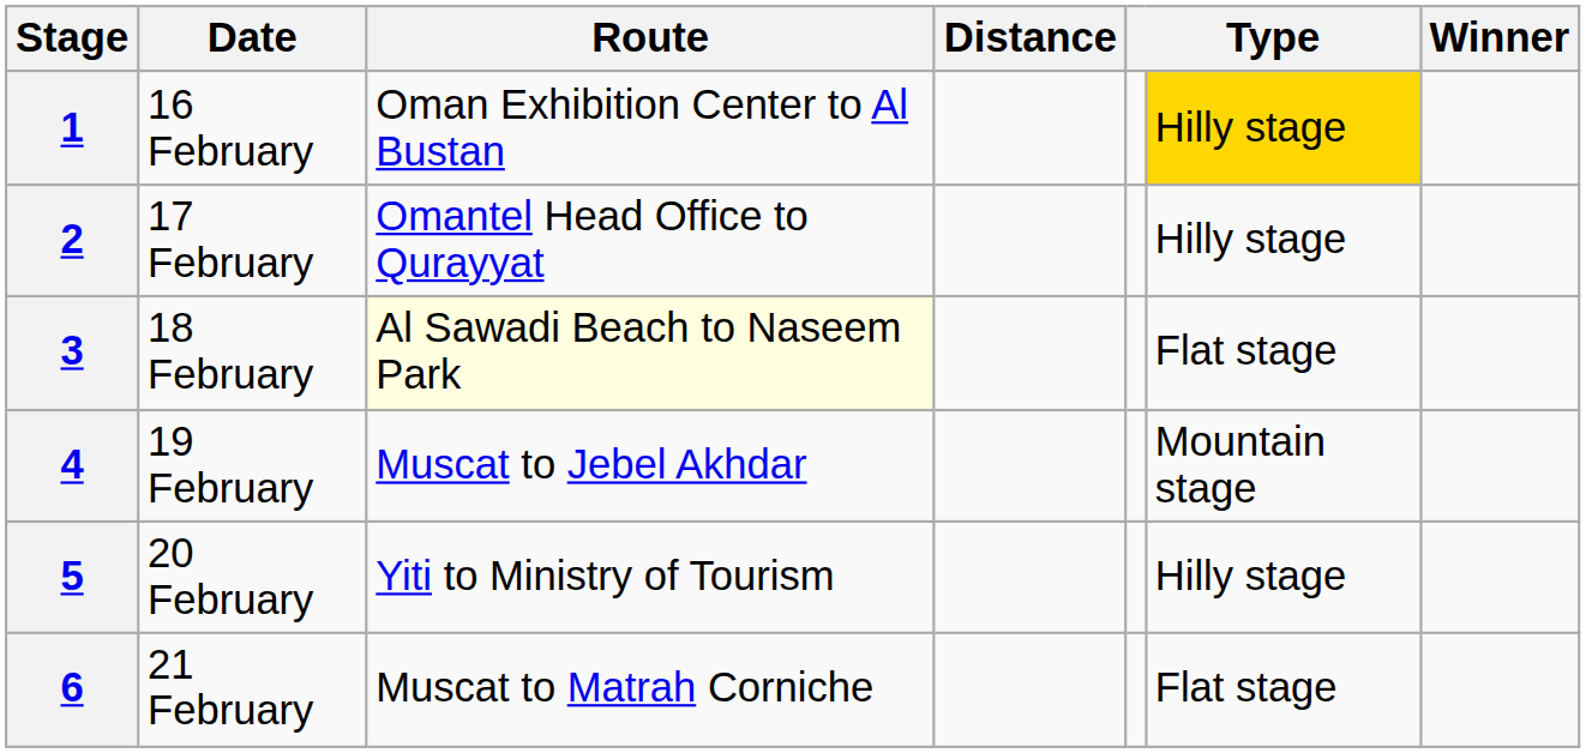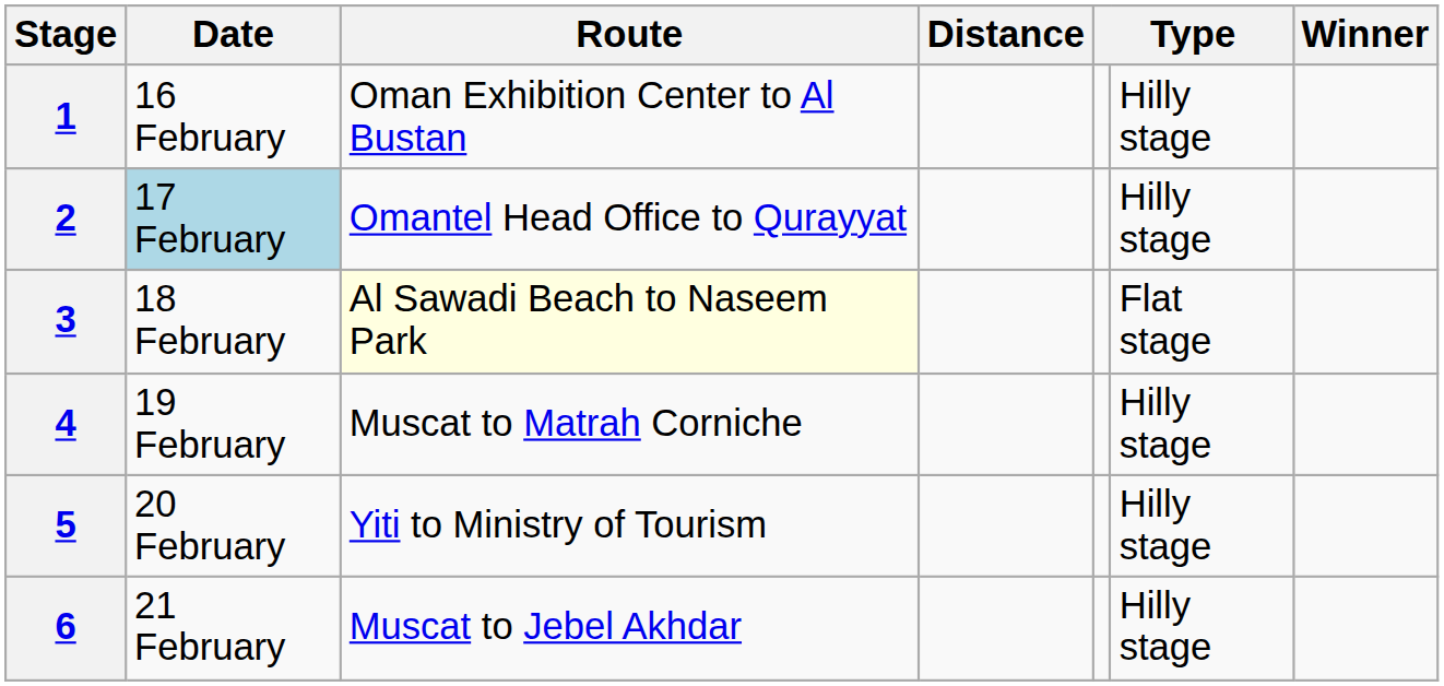 <table class="wikitable">
 <tr>
 <th scope="col">Stage</th>
 <th scope="col">Date</th>
 <th scope="col">Route</th>
 <th scope="col">Distance</th>
 <th colspan="2" scope="col">Type</th>
 <th scope="col">Winner</th>
 </tr>
 <tr>
 <th scope="row"><a href='#'>1</a></th>
 <td>16 February</td>
 <td>Oman Exhibition Center to <a href='#'>Al Bustan</a></td>
 <td style="text-align:center;"></td>
 <td></td>
-<td style="background: gold;">Hilly stage</td>
+<td>Hilly stage</td>
 <td></td>
 </tr>
 <tr>
 <th scope="row"><a href='#'>2</a></th>
-<td>17 February</td>
+<td style="background: lightblue;">17 February</td>
 <td><a href='#'>Omantel</a> Head Office to <a href='#'>Qurayyat</a></td>
 <td style="text-align:center;"></td>
 <td></td>
 <td>Hilly stage</td>
 <td></td>
 </tr>
 <tr>
 <th scope="row"><a href='#'>3</a></th>
 <td>18 February</td>
 <td style="background: lightyellow;">Al Sawadi Beach to Naseem Park</td>
 <td style="text-align:center;"></td>
 <td></td>
 <td>Flat stage</td>
 <td></td>
 </tr>
 <tr>
 <th scope="row"><a href='#'>4</a></th>
 <td>19 February</td>
-<td><a href='#'>Muscat</a> to <a href='#'>Jebel Akhdar</a></td>
+<td>Muscat to <a href='#'>Matrah</a> Corniche</td>
 <td style="text-align:center;"></td>
 <td></td>
-<td>Mountain stage</td>
+<td>Hilly stage</td>
 <td></td>
 </tr>
 <tr>
 <th scope="row"><a href='#'>5</a></th>
 <td>20 February</td>
 <td><a href='#'>Yiti</a> to Ministry of Tourism</td>
 <td style="text-align:center;"></td>
 <td></td>
 <td>Hilly stage</td>
 <td></td>
 </tr>
 <tr>
 <th scope="row"><a href='#'>6</a></th>
 <td>21 February</td>
-<td>Muscat to <a href='#'>Matrah</a> Corniche</td>
+<td><a href='#'>Muscat</a> to <a href='#'>Jebel Akhdar</a></td>
 <td style="text-align:center;"></td>
 <td></td>
-<td>Flat stage</td>
+<td>Hilly stage</td>
 <td></td>
 </tr>
 </table>
